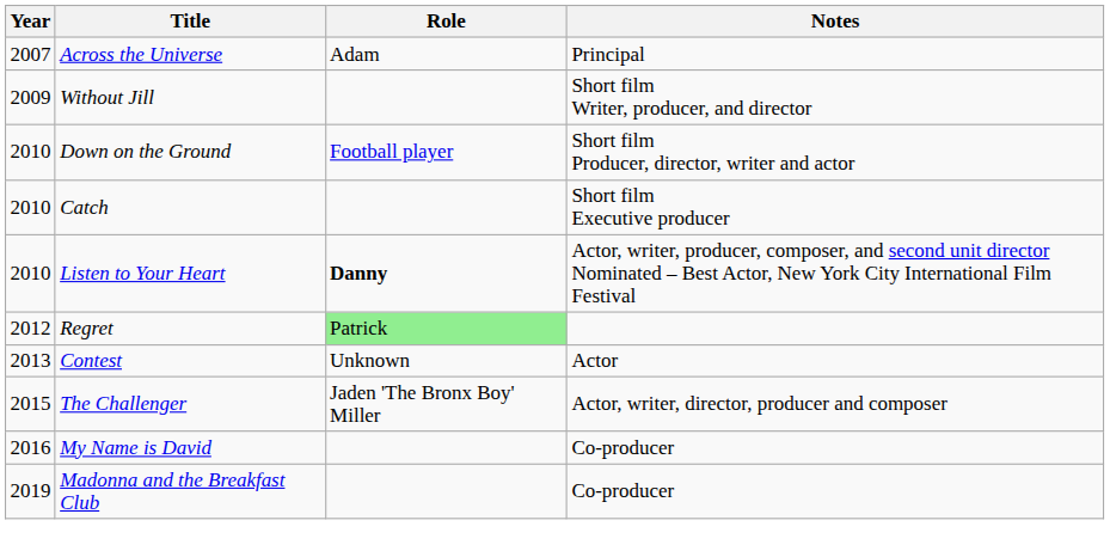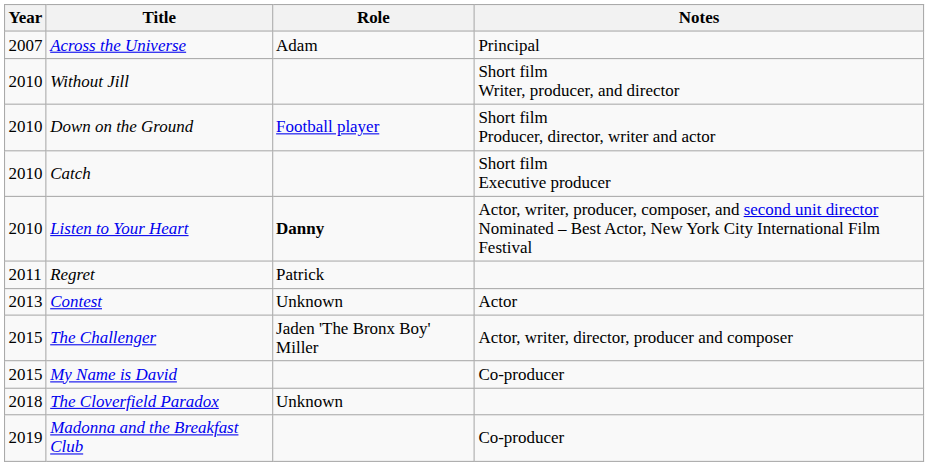 <table class="wikitable sortable">
 <tr>
 <th>Year</th>
 <th>Title</th>
 <th>Role</th>
 <th class="unsortable">Notes</th>
 </tr>
 <tr>
 <td>2007</td>
 <td><em><a href='#'>Across the Universe</a></em></td>
 <td>Adam</td>
 <td>Principal</td>
 </tr>
 <tr>
-<td>2009</td>
+<td>2010</td>
 <td><em>Without Jill</em></td>
 <td></td>
 <td>Short film<br>Writer, producer, and director</td>
 </tr>
 <tr>
 <td>2010</td>
 <td><em>Down on the Ground</em></td>
 <td><a href='#'>Football player</a></td>
 <td>Short film<br>Producer, director, writer and actor</td>
 </tr>
 <tr>
 <td>2010</td>
 <td><em>Catch</em></td>
 <td></td>
 <td>Short film<br>Executive producer</td>
 </tr>
 <tr>
 <td>2010</td>
 <td><em><a href='#'>Listen to Your Heart</a></em></td>
 <td><strong>Danny</strong></td>
 <td>Actor, writer, producer, composer, and <a href='#'>second unit director</a><br>Nominated – Best Actor, New York City International Film Festival</td>
 </tr>
 <tr>
-<td>2012</td>
+<td>2011</td>
 <td><em>Regret</em></td>
-<td style="background: lightgreen;">Patrick</td>
+<td>Patrick</td>
 <td></td>
 </tr>
 <tr>
 <td>2013</td>
 <td><em><a href='#'>Contest</a></em></td>
 <td>Unknown</td>
 <td>Actor</td>
 </tr>
 <tr>
 <td>2015</td>
 <td><em><a href='#'>The Challenger</a></em></td>
 <td>Jaden 'The Bronx Boy' Miller</td>
 <td>Actor, writer, director, producer and composer</td>
 </tr>
 <tr>
-<td>2016</td>
+<td>2015</td>
 <td><em><a href='#'>My Name is David</a></em></td>
 <td></td>
 <td>Co-producer</td>
+</tr>
+<tr>
+<td>2018</td>
+<td><em><a href='#'>The Cloverfield Paradox</a></em></td>
+<td>Unknown</td>
+<td></td>
 </tr>
 <tr>
 <td>2019</td>
 <td><em><a href='#'>Madonna and the Breakfast Club</a></em></td>
 <td></td>
 <td>Co-producer</td>
 </tr>
 </table>
